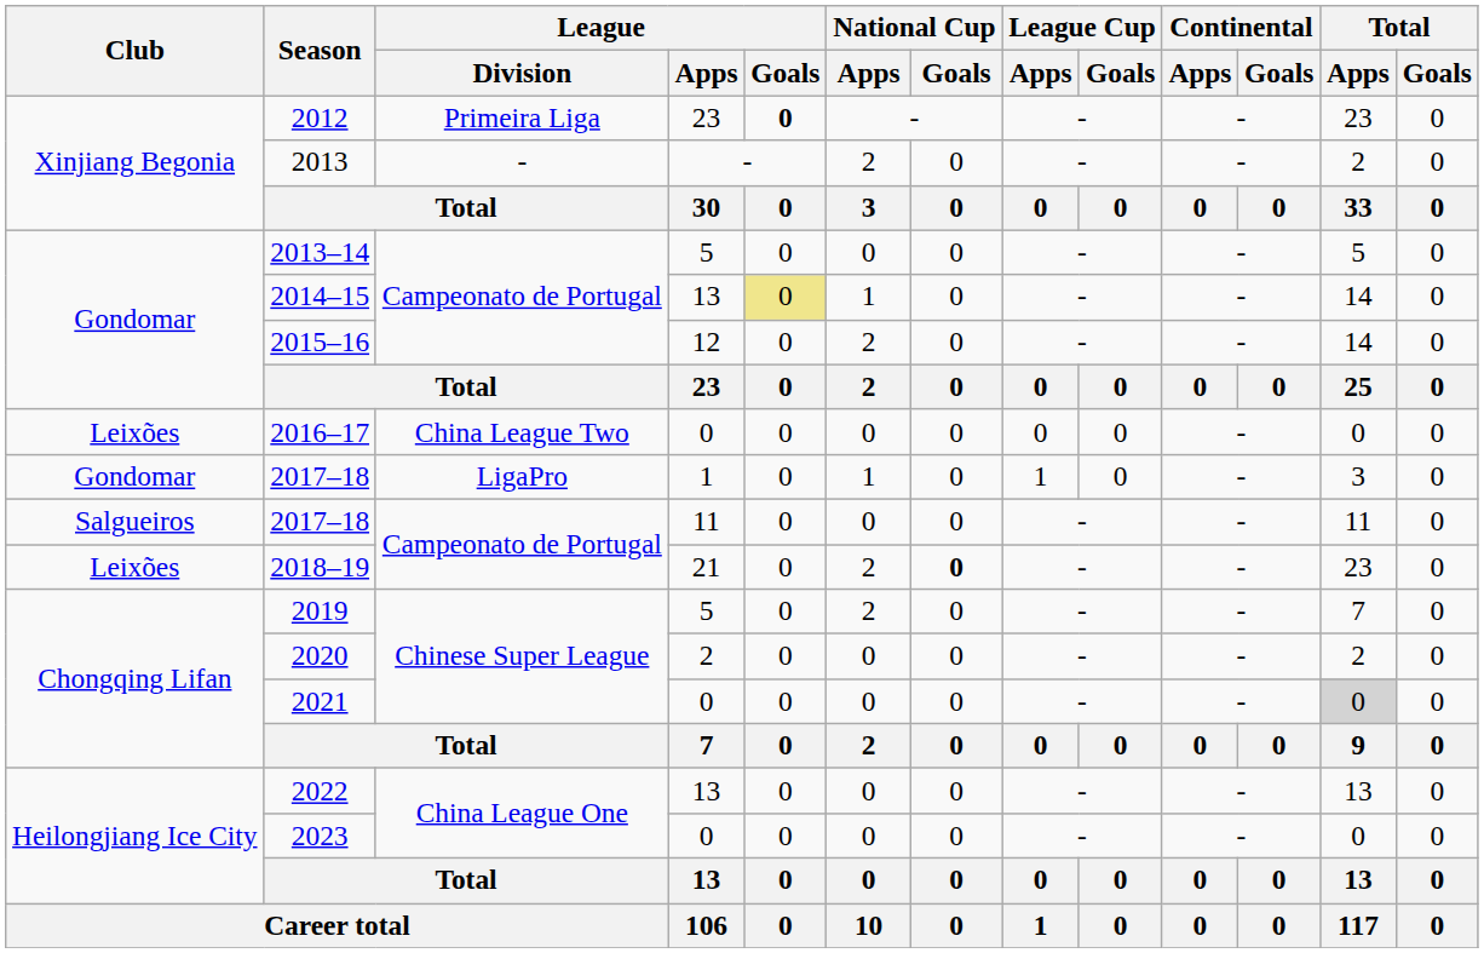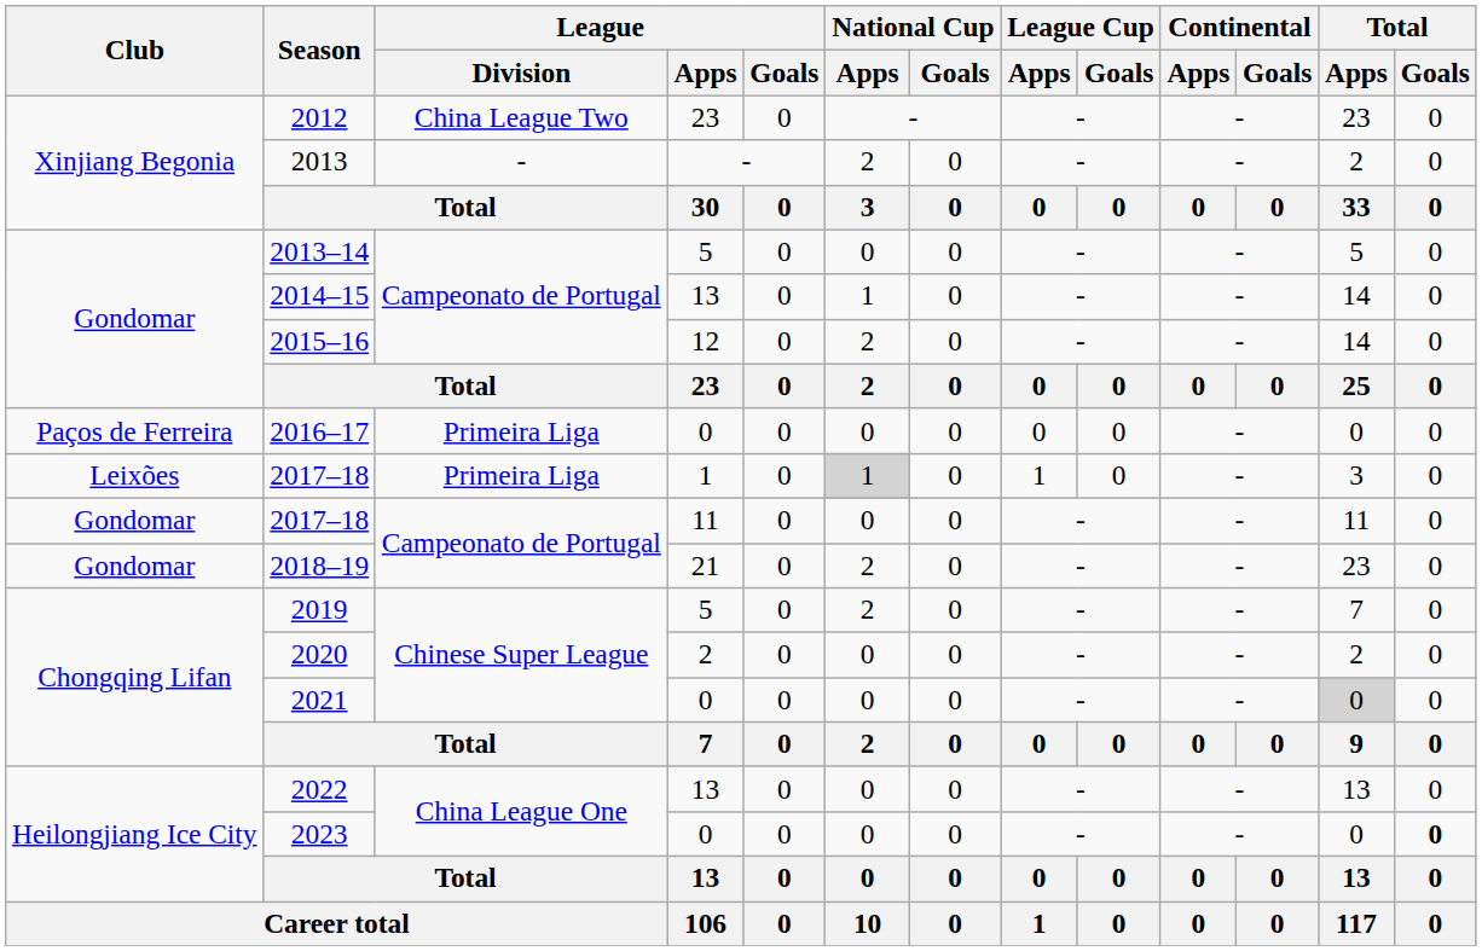 <table class="wikitable" style="text-align: center">
 <tr>
 <th rowspan="2">Club</th>
 <th rowspan="2">Season</th>
 <th colspan="3">League</th>
 <th colspan="2">National Cup</th>
 <th colspan="2">League Cup</th>
 <th colspan="2">Continental</th>
 <th colspan="2">Total</th>
 </tr>
 <tr>
 <th>Division</th>
 <th>Apps</th>
 <th>Goals</th>
 <th>Apps</th>
 <th>Goals</th>
 <th>Apps</th>
 <th>Goals</th>
 <th>Apps</th>
 <th>Goals</th>
 <th>Apps</th>
 <th>Goals</th>
 </tr>
 <tr>
 <td rowspan="3"><a href='#'>Xinjiang Begonia</a></td>
 <td><a href='#'>2012</a></td>
-<td><a href='#'>Primeira Liga</a></td>
+<td><a href='#'>China League Two</a></td>
 <td>23</td>
-<td><strong>0</strong></td>
+<td>0</td>
 <td colspan="2">-</td>
 <td colspan="2">-</td>
 <td colspan="2">-</td>
 <td>23</td>
 <td>0</td>
 </tr>
 <tr>
 <td>2013</td>
 <td>-</td>
 <td colspan="2">-</td>
 <td>2</td>
 <td>0</td>
 <td colspan="2">-</td>
 <td colspan="2">-</td>
 <td>2</td>
 <td>0</td>
 </tr>
 <tr>
 <th colspan="2">Total</th>
 <th>30</th>
 <th>0</th>
 <th>3</th>
 <th>0</th>
 <th>0</th>
 <th>0</th>
 <th>0</th>
 <th>0</th>
 <th>33</th>
 <th>0</th>
 </tr>
 <tr>
 <td rowspan="4"><a href='#'>Gondomar</a></td>
 <td><a href='#'>2013–14</a></td>
 <td rowspan="3"><a href='#'>Campeonato de Portugal</a></td>
 <td>5</td>
 <td>0</td>
 <td>0</td>
 <td>0</td>
 <td colspan="2">-</td>
 <td colspan="2">-</td>
 <td>5</td>
 <td>0</td>
 </tr>
 <tr>
 <td><a href='#'>2014–15</a></td>
 <td>13</td>
-<td style="background: khaki;">0</td>
+<td>0</td>
 <td>1</td>
 <td>0</td>
 <td colspan="2">-</td>
 <td colspan="2">-</td>
 <td>14</td>
 <td>0</td>
 </tr>
 <tr>
 <td><a href='#'>2015–16</a></td>
 <td>12</td>
 <td>0</td>
 <td>2</td>
 <td>0</td>
 <td colspan="2">-</td>
 <td colspan="2">-</td>
 <td>14</td>
 <td>0</td>
 </tr>
 <tr>
 <th colspan="2">Total</th>
 <th>23</th>
 <th>0</th>
 <th>2</th>
 <th>0</th>
 <th>0</th>
 <th>0</th>
 <th>0</th>
 <th>0</th>
 <th>25</th>
 <th>0</th>
 </tr>
 <tr>
-<td><a href='#'>Leixões</a></td>
+<td><a href='#'>Paços de Ferreira</a></td>
 <td><a href='#'>2016–17</a></td>
-<td><a href='#'>China League Two</a></td>
+<td><a href='#'>Primeira Liga</a></td>
 <td>0</td>
 <td>0</td>
 <td>0</td>
 <td>0</td>
 <td>0</td>
 <td>0</td>
 <td colspan="2">-</td>
 <td>0</td>
 <td>0</td>
 </tr>
 <tr>
-<td><a href='#'>Gondomar</a></td>
+<td><a href='#'>Leixões</a></td>
 <td><a href='#'>2017–18</a></td>
-<td><a href='#'>LigaPro</a></td>
+<td><a href='#'>Primeira Liga</a></td>
 <td>1</td>
 <td>0</td>
-<td>1</td>
+<td style="background: lightgrey;">1</td>
 <td>0</td>
 <td>1</td>
 <td>0</td>
 <td colspan="2">-</td>
 <td>3</td>
 <td>0</td>
 </tr>
 <tr>
-<td><a href='#'>Salgueiros</a></td>
+<td><a href='#'>Gondomar</a></td>
 <td><a href='#'>2017–18</a></td>
 <td rowspan="2"><a href='#'>Campeonato de Portugal</a></td>
 <td>11</td>
 <td>0</td>
 <td>0</td>
 <td>0</td>
 <td colspan="2">-</td>
 <td colspan="2">-</td>
 <td>11</td>
 <td>0</td>
 </tr>
 <tr>
-<td><a href='#'>Leixões</a></td>
+<td><a href='#'>Gondomar</a></td>
 <td><a href='#'>2018–19</a></td>
 <td>21</td>
 <td>0</td>
 <td>2</td>
-<td><strong>0</strong></td>
+<td>0</td>
 <td colspan="2">-</td>
 <td colspan="2">-</td>
 <td>23</td>
 <td>0</td>
 </tr>
 <tr>
 <td rowspan=4><a href='#'>Chongqing Lifan</a></td>
 <td><a href='#'>2019</a></td>
 <td rowspan=3><a href='#'>Chinese Super League</a></td>
 <td>5</td>
 <td>0</td>
 <td>2</td>
 <td>0</td>
 <td colspan="2">-</td>
 <td colspan="2">-</td>
 <td>7</td>
 <td>0</td>
 </tr>
 <tr>
 <td><a href='#'>2020</a></td>
 <td>2</td>
 <td>0</td>
 <td>0</td>
 <td>0</td>
 <td colspan="2">-</td>
 <td colspan="2">-</td>
 <td>2</td>
 <td>0</td>
 </tr>
 <tr>
 <td><a href='#'>2021</a></td>
 <td>0</td>
 <td>0</td>
 <td>0</td>
 <td>0</td>
 <td colspan="2">-</td>
 <td colspan="2">-</td>
 <td style="background: lightgrey;">0</td>
 <td>0</td>
 </tr>
 <tr>
 <th colspan="2">Total</th>
 <th>7</th>
 <th>0</th>
 <th>2</th>
 <th>0</th>
 <th>0</th>
 <th>0</th>
 <th>0</th>
 <th>0</th>
 <th>9</th>
 <th>0</th>
 </tr>
 <tr>
 <td rowspan=3><a href='#'>Heilongjiang Ice City</a></td>
 <td><a href='#'>2022</a></td>
 <td rowspan=2><a href='#'>China League One</a></td>
 <td>13</td>
 <td>0</td>
 <td>0</td>
 <td>0</td>
 <td colspan="2">-</td>
 <td colspan="2">-</td>
 <td>13</td>
 <td>0</td>
 </tr>
 <tr>
 <td><a href='#'>2023</a></td>
 <td>0</td>
 <td>0</td>
 <td>0</td>
 <td>0</td>
 <td colspan="2">-</td>
 <td colspan="2">-</td>
 <td>0</td>
-<td>0</td>
+<td><strong>0</strong></td>
 </tr>
 <tr>
 <th colspan="2">Total</th>
 <th>13</th>
 <th>0</th>
 <th>0</th>
 <th>0</th>
 <th>0</th>
 <th>0</th>
 <th>0</th>
 <th>0</th>
 <th>13</th>
 <th>0</th>
 </tr>
 <tr>
 <th colspan=3>Career total</th>
 <th>106</th>
 <th>0</th>
 <th>10</th>
 <th>0</th>
 <th>1</th>
 <th>0</th>
 <th>0</th>
 <th>0</th>
 <th>117</th>
 <th>0</th>
 </tr>
 </table>
